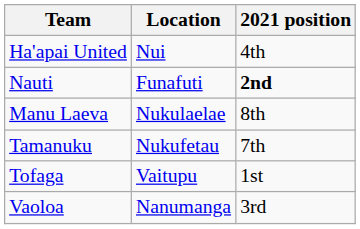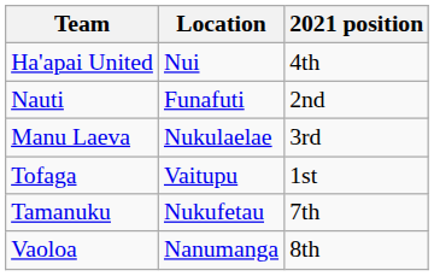 <table class="wikitable sortable">
 <tr>
 <th>Team</th>
 <th>Location</th>
 <th>2021 position</th>
 </tr>
 <tr>
 <td><a href='#'>Ha'apai United</a></td>
 <td><a href='#'>Nui</a></td>
 <td>4th</td>
 </tr>
 <tr>
 <td><a href='#'>Nauti</a></td>
 <td><a href='#'>Funafuti</a></td>
-<td><strong>2nd</strong></td>
+<td>2nd</td>
 </tr>
 <tr>
 <td><a href='#'>Manu Laeva</a></td>
 <td><a href='#'>Nukulaelae</a></td>
-<td>8th</td>
+<td>3rd</td>
+</tr>
+<tr>
+<td><a href='#'>Tofaga</a></td>
+<td><a href='#'>Vaitupu</a></td>
+<td>1st</td>
 </tr>
 <tr>
 <td><a href='#'>Tamanuku</a></td>
 <td><a href='#'>Nukufetau</a></td>
 <td>7th</td>
 </tr>
 <tr>
-<td><a href='#'>Tofaga</a></td>
-<td><a href='#'>Vaitupu</a></td>
-<td>1st</td>
-</tr>
-<tr>
 <td><a href='#'>Vaoloa</a></td>
 <td><a href='#'>Nanumanga</a></td>
-<td>3rd</td>
+<td>8th</td>
 </tr>
 </table>
